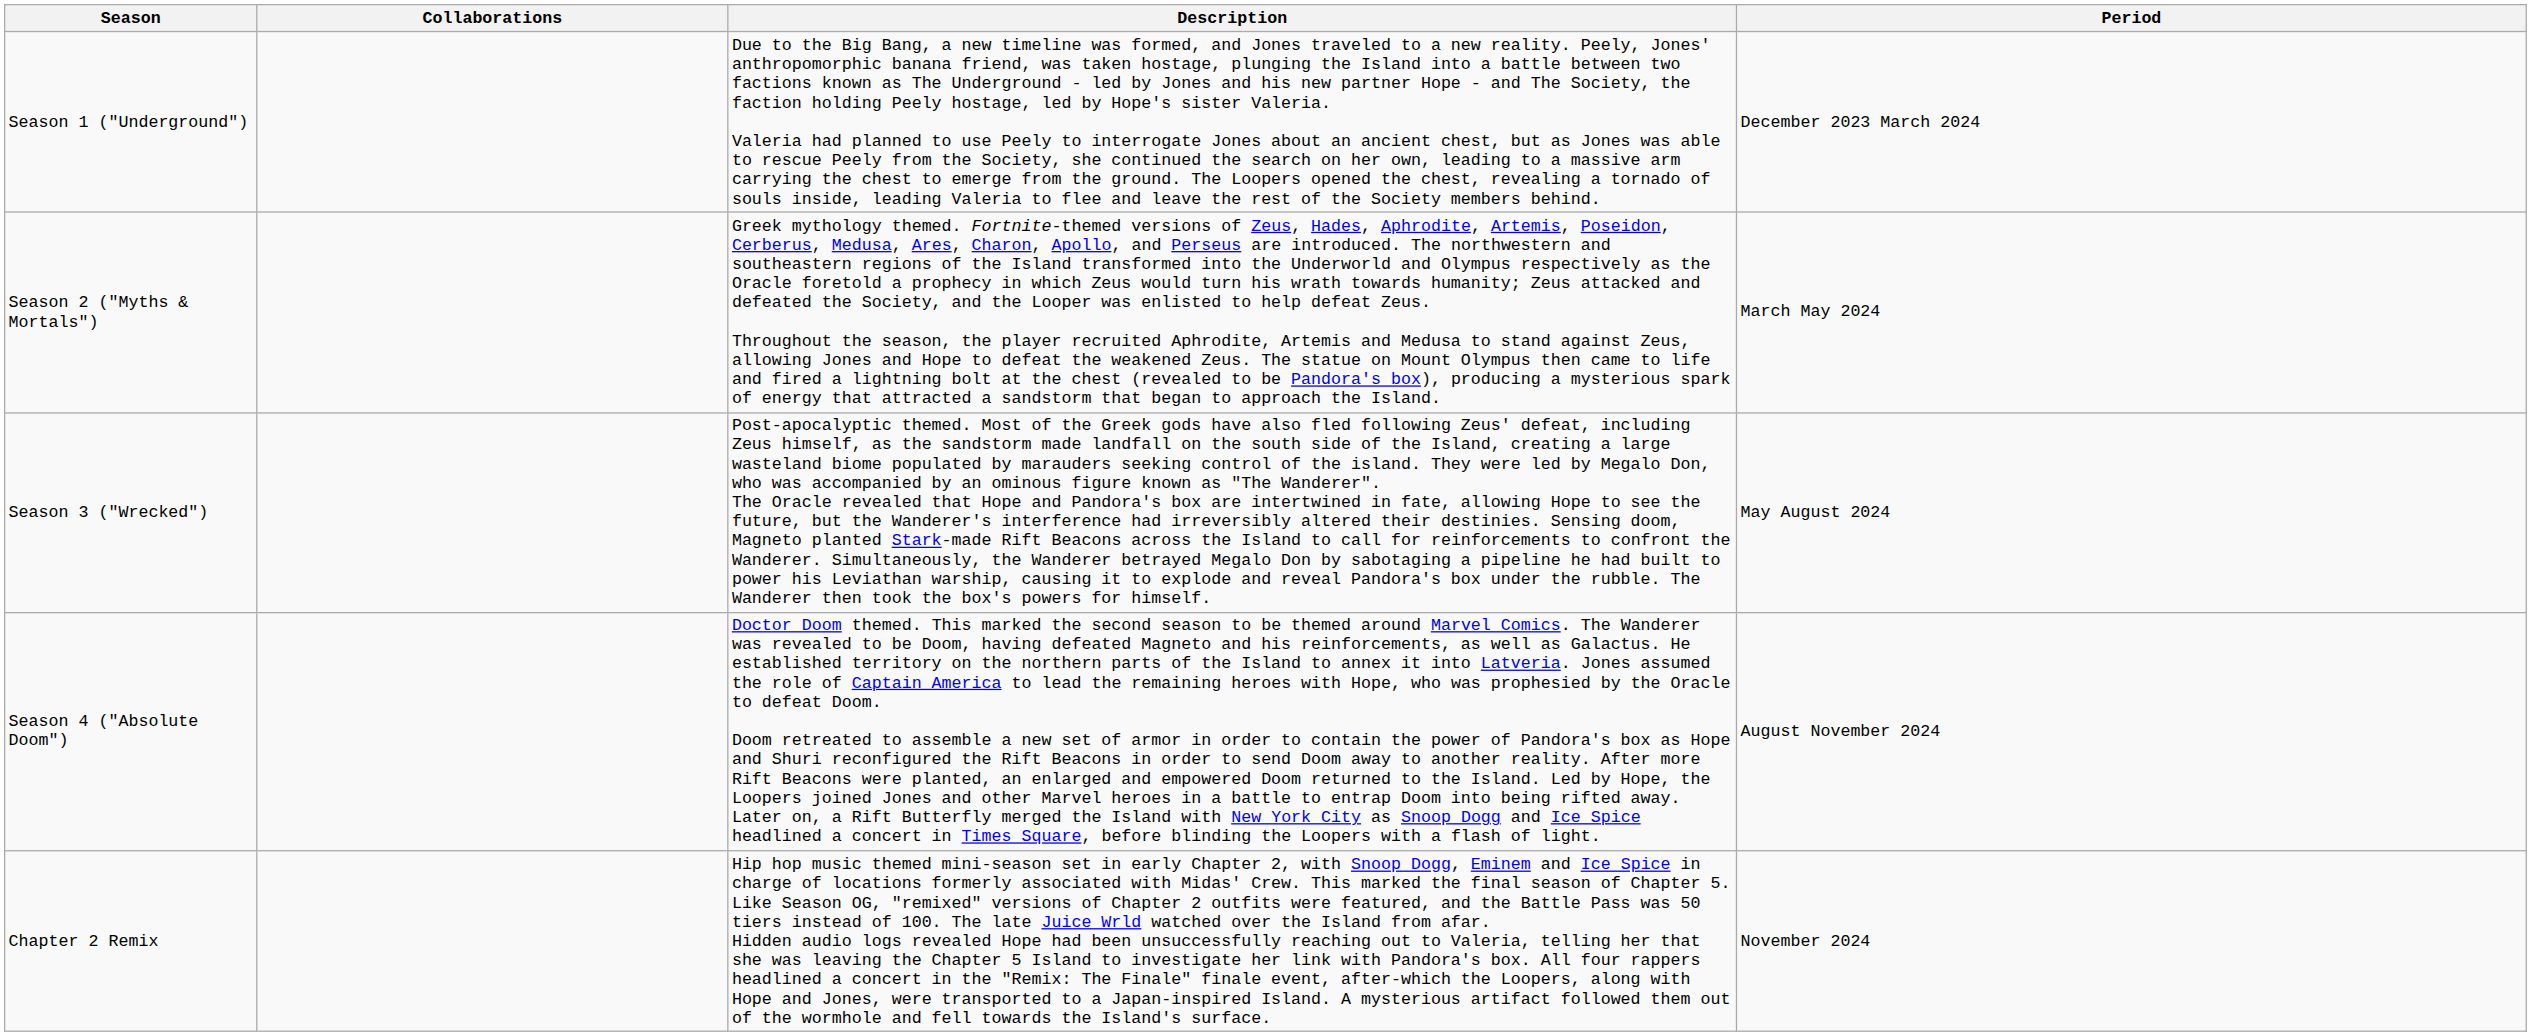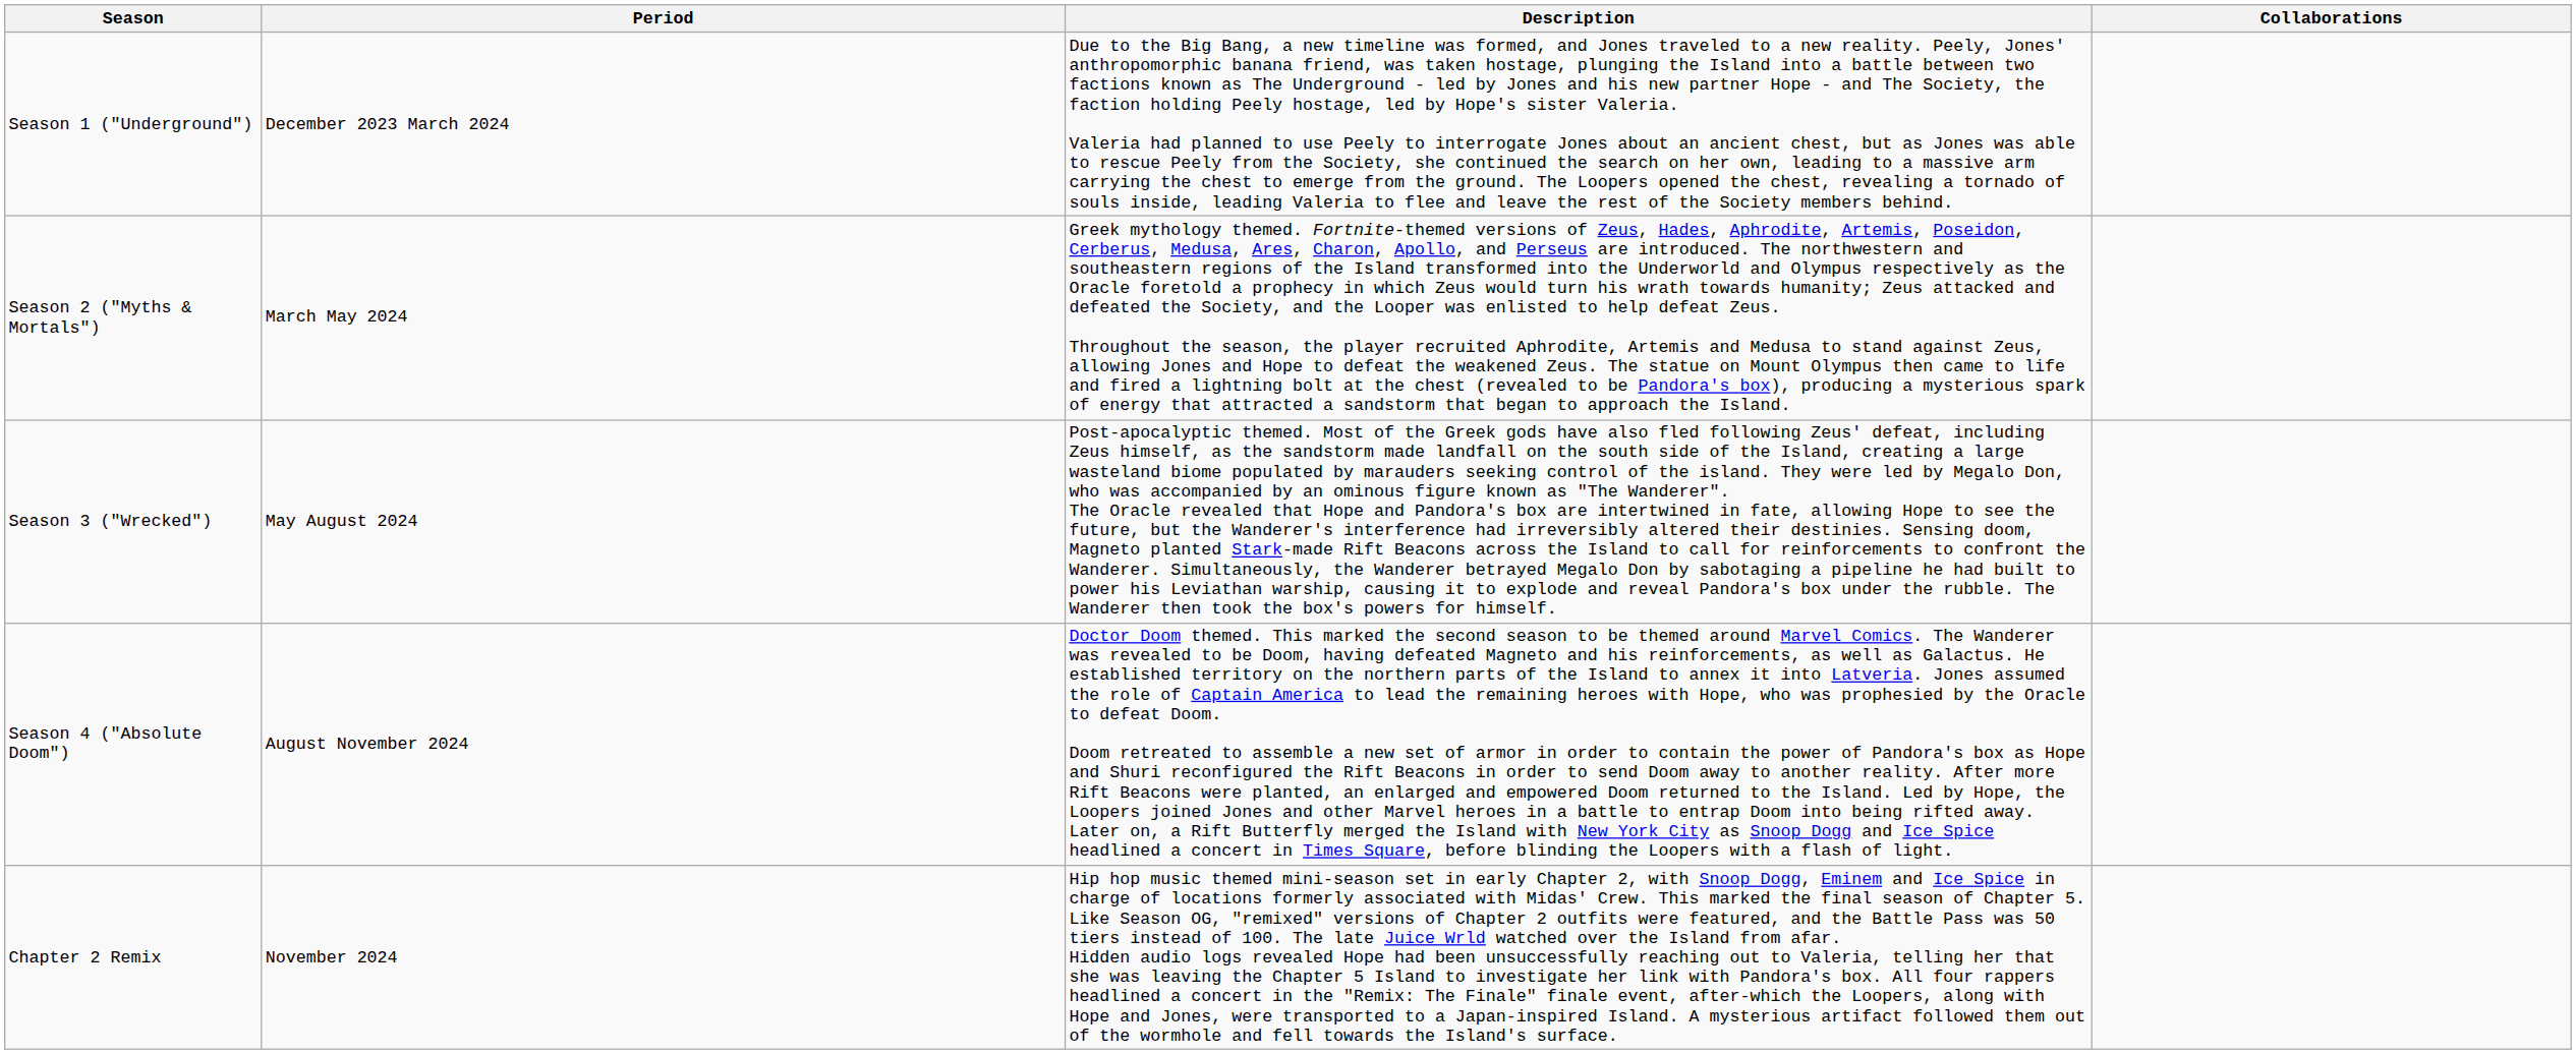 <table class="wikitable">
 <tr>
 <th width=10%>Season</th>
+<th>Period</th>
+<th width=40%>Description</th>
 <th>Collaborations</th>
-<th width=40%>Description</th>
-<th>Period</th>
 </tr>
 <tr>
 <td>Season 1 ("Underground")</td>
+<td>December 2023  March 2024</td>
+<td>Due to the Big Bang, a new timeline was formed, and Jones traveled to a new reality. Peely, Jones' anthropomorphic banana friend, was taken hostage, plunging the Island into a battle between two factions known as The Underground - led by Jones and his new partner Hope - and The Society, the faction holding Peely hostage, led by Hope's sister Valeria.<br><br>Valeria had planned to use Peely to interrogate Jones about an ancient chest, but as Jones was able to rescue Peely from the Society, she continued the search on her own, leading to a massive arm carrying the chest to emerge from the ground. The Loopers opened the chest, revealing a tornado of souls inside, leading Valeria to flee and leave the rest of the Society members behind.</td>
 <td></td>
-<td>Due to the Big Bang, a new timeline was formed, and Jones traveled to a new reality. Peely, Jones' anthropomorphic banana friend, was taken hostage, plunging the Island into a battle between two factions known as The Underground - led by Jones and his new partner Hope - and The Society, the faction holding Peely hostage, led by Hope's sister Valeria.<br><br>Valeria had planned to use Peely to interrogate Jones about an ancient chest, but as Jones was able to rescue Peely from the Society, she continued the search on her own, leading to a massive arm carrying the chest to emerge from the ground. The Loopers opened the chest, revealing a tornado of souls inside, leading Valeria to flee and leave the rest of the Society members behind.</td>
-<td>December 2023  March 2024</td>
 </tr>
 <tr>
 <td>Season 2 ("Myths & Mortals")</td>
+<td>March  May 2024</td>
+<td>Greek mythology themed. <em>Fortnite</em>-themed versions of <a href='#'>Zeus</a>, <a href='#'>Hades</a>, <a href='#'>Aphrodite</a>, <a href='#'>Artemis</a>, <a href='#'>Poseidon</a>, <a href='#'>Cerberus</a>, <a href='#'>Medusa</a>, <a href='#'>Ares</a>, <a href='#'>Charon</a>, <a href='#'>Apollo</a>, and <a href='#'>Perseus</a> are introduced. The northwestern and southeastern regions of the Island transformed into the Underworld and Olympus respectively as the Oracle foretold a prophecy in which Zeus would turn his wrath towards humanity; Zeus attacked and defeated the Society, and the Looper was enlisted to help defeat Zeus.<br><br>Throughout the season, the player recruited Aphrodite, Artemis and Medusa to stand against Zeus, allowing Jones and Hope to defeat the weakened Zeus. The statue on Mount Olympus then came to life and fired a lightning bolt at the chest (revealed to be <a href='#'>Pandora's box</a>), producing a mysterious spark of energy that attracted a sandstorm that began to approach the Island.</td>
 <td></td>
-<td>Greek mythology themed. <em>Fortnite</em>-themed versions of <a href='#'>Zeus</a>, <a href='#'>Hades</a>, <a href='#'>Aphrodite</a>, <a href='#'>Artemis</a>, <a href='#'>Poseidon</a>, <a href='#'>Cerberus</a>, <a href='#'>Medusa</a>, <a href='#'>Ares</a>, <a href='#'>Charon</a>, <a href='#'>Apollo</a>, and <a href='#'>Perseus</a> are introduced. The northwestern and southeastern regions of the Island transformed into the Underworld and Olympus respectively as the Oracle foretold a prophecy in which Zeus would turn his wrath towards humanity; Zeus attacked and defeated the Society, and the Looper was enlisted to help defeat Zeus.<br><br>Throughout the season, the player recruited Aphrodite, Artemis and Medusa to stand against Zeus, allowing Jones and Hope to defeat the weakened Zeus. The statue on Mount Olympus then came to life and fired a lightning bolt at the chest (revealed to be <a href='#'>Pandora's box</a>), producing a mysterious spark of energy that attracted a sandstorm that began to approach the Island.</td>
-<td>March  May 2024</td>
 </tr>
 <tr>
 <td>Season 3 ("Wrecked")</td>
+<td>May  August 2024</td>
+<td>Post-apocalyptic themed. Most of the Greek gods have also fled following Zeus' defeat, including Zeus himself, as the sandstorm made landfall on the south side of the Island, creating a large wasteland biome populated by marauders seeking control of the island. They were led by Megalo Don, who was accompanied by an ominous figure known as "The Wanderer".<br>The Oracle revealed that Hope and Pandora's box are intertwined in fate, allowing Hope to see the future, but the Wanderer's interference had irreversibly altered their destinies. Sensing doom, Magneto planted <a href='#'>Stark</a>-made Rift Beacons across the Island to call for reinforcements to confront the Wanderer. Simultaneously, the Wanderer betrayed Megalo Don by sabotaging a pipeline he had built to power his Leviathan warship, causing it to explode and reveal Pandora's box under the rubble. The Wanderer then took the box's powers for himself.</td>
 <td></td>
-<td>Post-apocalyptic themed. Most of the Greek gods have also fled following Zeus' defeat, including Zeus himself, as the sandstorm made landfall on the south side of the Island, creating a large wasteland biome populated by marauders seeking control of the island. They were led by Megalo Don, who was accompanied by an ominous figure known as "The Wanderer".<br>The Oracle revealed that Hope and Pandora's box are intertwined in fate, allowing Hope to see the future, but the Wanderer's interference had irreversibly altered their destinies. Sensing doom, Magneto planted <a href='#'>Stark</a>-made Rift Beacons across the Island to call for reinforcements to confront the Wanderer. Simultaneously, the Wanderer betrayed Megalo Don by sabotaging a pipeline he had built to power his Leviathan warship, causing it to explode and reveal Pandora's box under the rubble. The Wanderer then took the box's powers for himself.</td>
-<td>May  August 2024</td>
 </tr>
 <tr>
 <td>Season 4 ("Absolute Doom")</td>
+<td>August  November 2024</td>
+<td><a href='#'>Doctor Doom</a> themed. This marked the second season to be themed around <a href='#'>Marvel Comics</a>. The Wanderer was revealed to be Doom, having defeated Magneto and his reinforcements, as well as Galactus. He established territory on the northern parts of the Island to annex it into <a href='#'>Latveria</a>. Jones assumed the role of <a href='#'>Captain America</a> to lead the remaining heroes with Hope, who was prophesied by the Oracle to defeat Doom.<br><br>Doom retreated to assemble a new set of armor in order to contain the power of Pandora's box as Hope and Shuri reconfigured the Rift Beacons in order to send Doom away to another reality. After more Rift Beacons were planted, an enlarged and empowered Doom returned to the Island. Led by Hope, the Loopers joined Jones and other Marvel heroes in a battle to entrap Doom into being rifted away. Later on, a Rift Butterfly merged the Island with <a href='#'>New York City</a> as <a href='#'>Snoop Dogg</a> and <a href='#'>Ice Spice</a> headlined a concert in <a href='#'>Times Square</a>, before blinding the Loopers with a flash of light.</td>
 <td></td>
-<td><a href='#'>Doctor Doom</a> themed. This marked the second season to be themed around <a href='#'>Marvel Comics</a>. The Wanderer was revealed to be Doom, having defeated Magneto and his reinforcements, as well as Galactus. He established territory on the northern parts of the Island to annex it into <a href='#'>Latveria</a>. Jones assumed the role of <a href='#'>Captain America</a> to lead the remaining heroes with Hope, who was prophesied by the Oracle to defeat Doom.<br><br>Doom retreated to assemble a new set of armor in order to contain the power of Pandora's box as Hope and Shuri reconfigured the Rift Beacons in order to send Doom away to another reality. After more Rift Beacons were planted, an enlarged and empowered Doom returned to the Island. Led by Hope, the Loopers joined Jones and other Marvel heroes in a battle to entrap Doom into being rifted away. Later on, a Rift Butterfly merged the Island with <a href='#'>New York City</a> as <a href='#'>Snoop Dogg</a> and <a href='#'>Ice Spice</a> headlined a concert in <a href='#'>Times Square</a>, before blinding the Loopers with a flash of light.</td>
-<td>August  November 2024</td>
 </tr>
 <tr>
 <td>Chapter 2 Remix</td>
+<td>November 2024</td>
+<td>Hip hop music themed mini-season set in early Chapter 2, with <a href='#'>Snoop Dogg</a>, <a href='#'>Eminem</a> and <a href='#'>Ice Spice</a> in charge of locations formerly associated with Midas' Crew. This marked the final season of Chapter 5. Like Season OG, "remixed" versions of Chapter 2 outfits were featured, and the Battle Pass was 50 tiers instead of 100. The late <a href='#'>Juice Wrld</a> watched over the Island from afar.<br>Hidden audio logs revealed Hope had been unsuccessfully reaching out to Valeria, telling her that she was leaving the Chapter 5 Island to investigate her link with Pandora's box. All four rappers headlined a concert in the "Remix: The Finale" finale event, after-which the Loopers, along with Hope and Jones, were transported to a Japan-inspired Island. A mysterious artifact followed them out of the wormhole and fell towards the Island's surface.</td>
 <td></td>
-<td>Hip hop music themed mini-season set in early Chapter 2, with <a href='#'>Snoop Dogg</a>, <a href='#'>Eminem</a> and <a href='#'>Ice Spice</a> in charge of locations formerly associated with Midas' Crew. This marked the final season of Chapter 5. Like Season OG, "remixed" versions of Chapter 2 outfits were featured, and the Battle Pass was 50 tiers instead of 100. The late <a href='#'>Juice Wrld</a> watched over the Island from afar.<br>Hidden audio logs revealed Hope had been unsuccessfully reaching out to Valeria, telling her that she was leaving the Chapter 5 Island to investigate her link with Pandora's box. All four rappers headlined a concert in the "Remix: The Finale" finale event, after-which the Loopers, along with Hope and Jones, were transported to a Japan-inspired Island. A mysterious artifact followed them out of the wormhole and fell towards the Island's surface.</td>
-<td>November 2024</td>
 </tr>
 </table>
